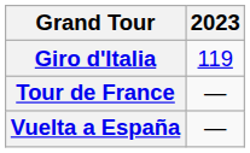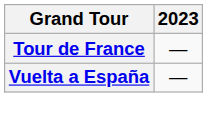 <table class="wikitable plainrowheaders">
 <tr>
 <th>Grand Tour</th>
 <th scope="col">2023</th>
-</tr>
-<tr style="text-align:center;">
-<th scope="row"> <a href='#'>Giro d'Italia</a></th>
-<td style="text-align:center;"><a href='#'>119</a></td>
 </tr>
 <tr style="text-align:center;">
 <th scope="row"> <a href='#'>Tour de France</a></th>
 <td>—</td>
 </tr>
 <tr style="text-align:center;">
 <th scope="row"> <a href='#'>Vuelta a España</a></th>
 <td>—</td>
 </tr>
 </table>
